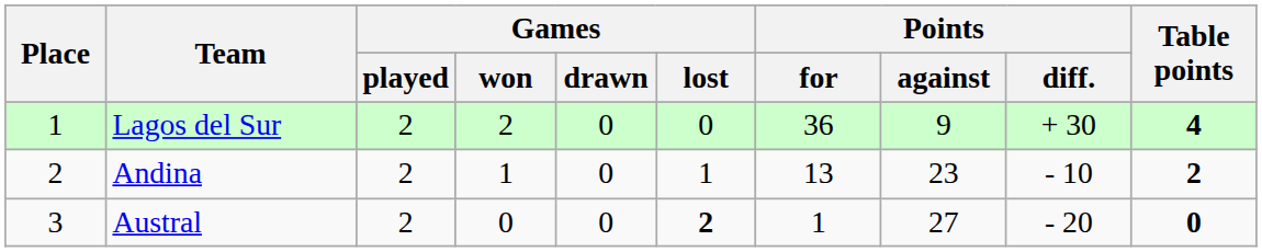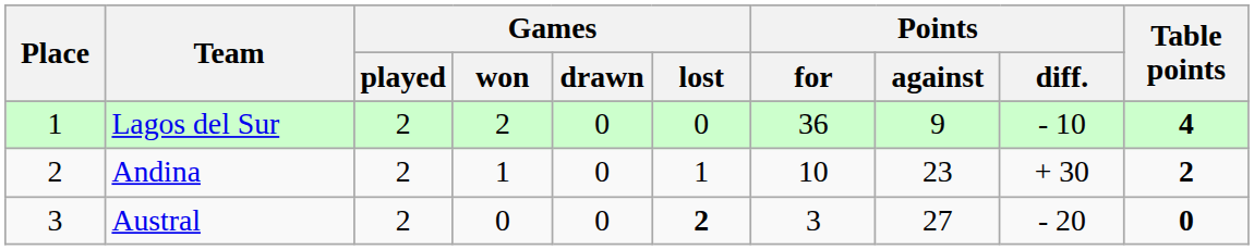 <table class="wikitable">
 <tr>
 <th rowspan=2 width="8%">Place</th>
 <th rowspan=2 width="20%">Team</th>
 <th colspan=4 width="32%">Games</th>
 <th colspan=3 width="30%">Points</th>
 <th rowspan=2 width="10%">Table<br>points</th>
 </tr>
 <tr>
 <th width="8%">played</th>
 <th width="8%">won</th>
 <th width="8%">drawn</th>
 <th width="8%">lost</th>
 <th width="10%">for</th>
 <th width="10%">against</th>
 <th width="10%">diff.</th>
 </tr>
 <tr align=center style="background: #CCFFCC;">
 <td>1</td>
 <td align=left><a href='#'>Lagos del Sur</a></td>
 <td>2</td>
 <td>2</td>
 <td>0</td>
 <td>0</td>
 <td>36</td>
 <td>9</td>
-<td>+ 30</td>
+<td>- 10</td>
 <td><strong>4</strong></td>
 </tr>
 <tr align=center>
 <td>2</td>
 <td align=left><a href='#'>Andina</a></td>
 <td>2</td>
 <td>1</td>
 <td>0</td>
 <td>1</td>
-<td>13</td>
+<td>10</td>
 <td>23</td>
-<td>- 10</td>
+<td>+ 30</td>
 <td><strong>2</strong></td>
 </tr>
 <tr align=center>
 <td>3</td>
 <td align=left><a href='#'>Austral</a></td>
 <td>2</td>
 <td>0</td>
 <td>0</td>
 <td><strong>2</strong></td>
-<td>1</td>
+<td>3</td>
 <td>27</td>
 <td>- 20</td>
 <td><strong>0</strong></td>
 </tr>
 </table>
